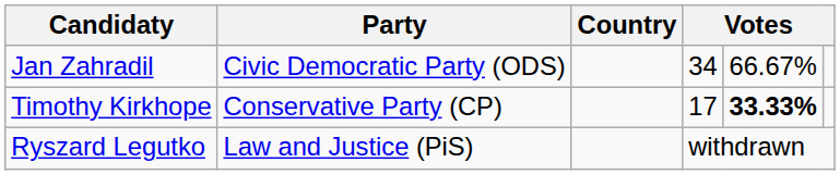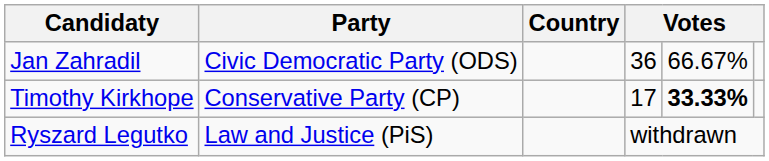 <table class="wikitable">
 <tr>
 <th>Candidaty</th>
 <th>Party</th>
 <th>Country</th>
 <th colspan="3">Votes</th>
 </tr>
 <tr>
 <td><a href='#'>Jan Zahradil</a></td>
 <td><a href='#'>Civic Democratic Party</a> (ODS)</td>
 <td></td>
-<td>34</td>
+<td>36</td>
 <td>66.67%</td>
 <td></td>
 </tr>
 <tr>
 <td><a href='#'>Timothy Kirkhope</a></td>
 <td><a href='#'>Conservative Party</a> (CP)</td>
 <td></td>
 <td>17</td>
 <td><strong>33.33%</strong></td>
 <td></td>
 </tr>
 <tr>
 <td><a href='#'>Ryszard Legutko</a></td>
 <td><a href='#'>Law and Justice</a> (PiS)</td>
 <td></td>
 <td colspan="3">withdrawn</td>
 </tr>
 </table>
